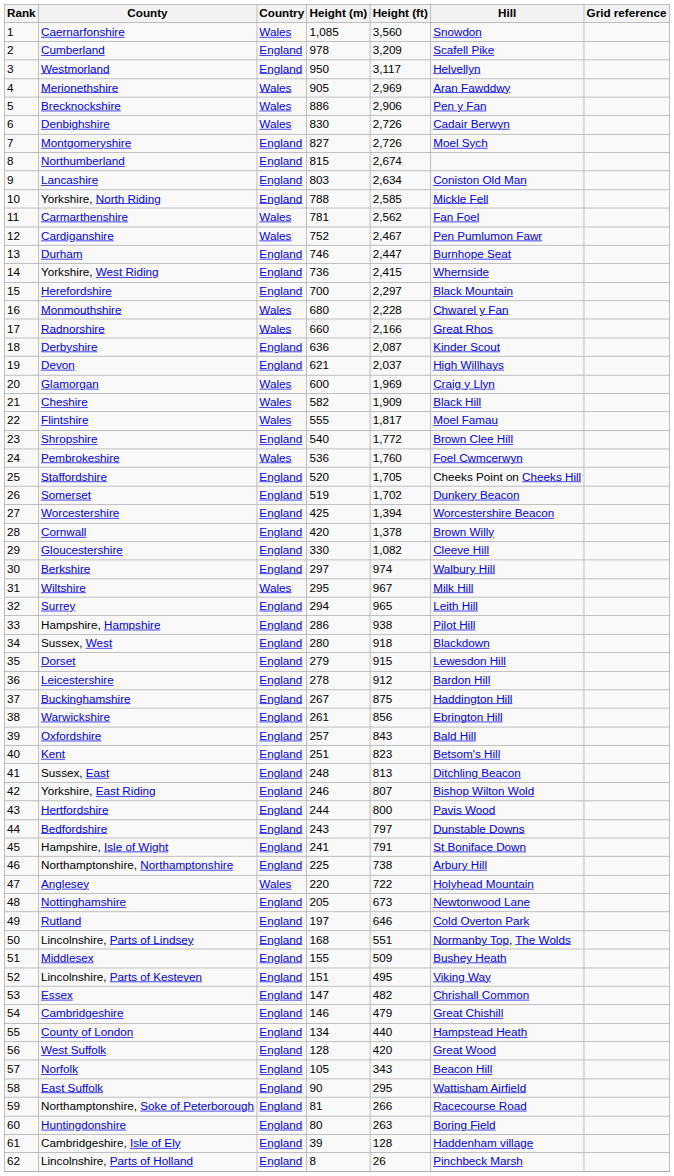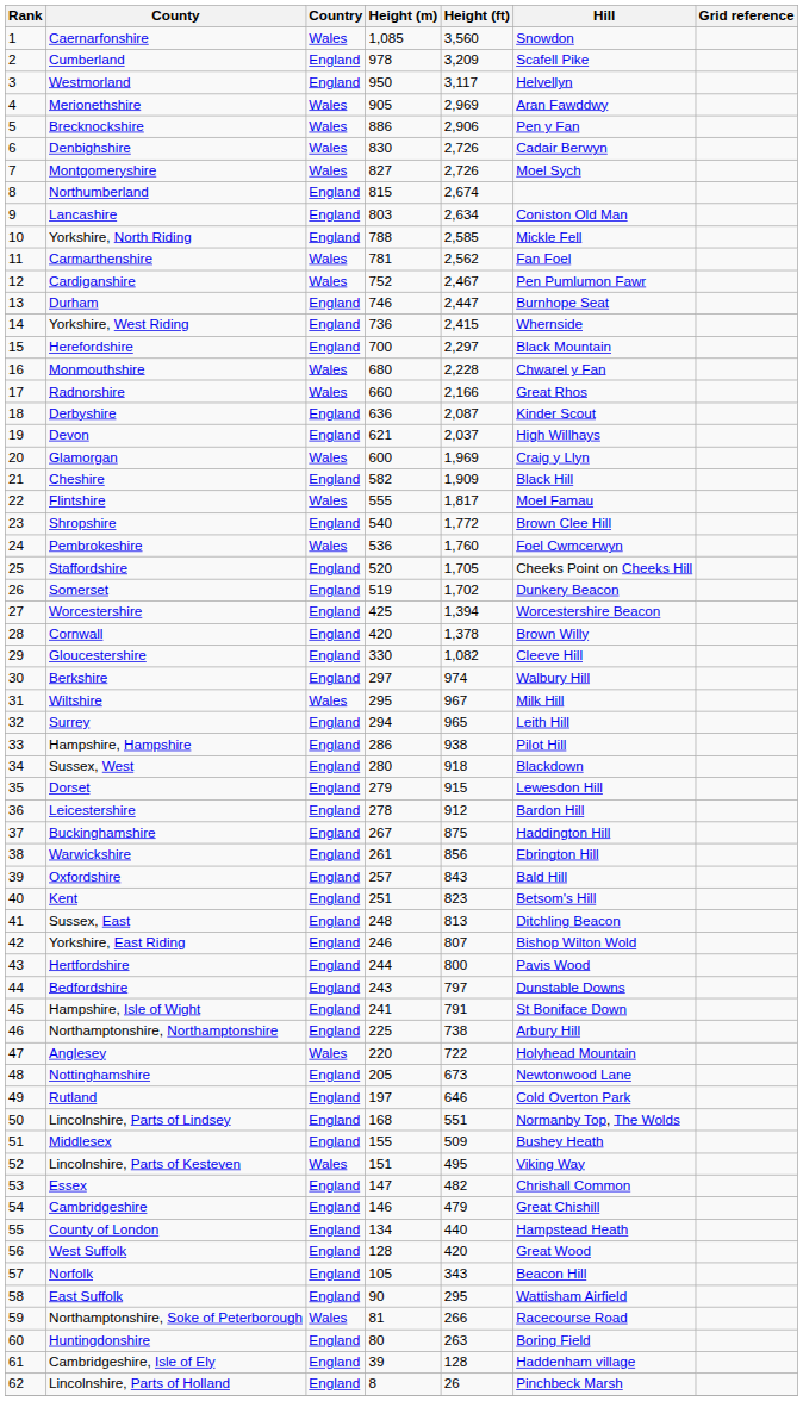 <table class="wikitable sortable">
 <tr>
 <th>Rank</th>
 <th>County</th>
 <th>Country</th>
 <th>Height (m)</th>
 <th>Height (ft)</th>
 <th>Hill</th>
 <th>Grid reference</th>
 </tr>
 <tr>
 <td>1</td>
 <td><a href='#'>Caernarfonshire</a></td>
 <td><a href='#'>Wales</a></td>
 <td>1,085</td>
 <td>3,560</td>
 <td><a href='#'>Snowdon</a></td>
 <td></td>
 </tr>
 <tr>
 <td>2</td>
 <td><a href='#'>Cumberland</a></td>
 <td><a href='#'>England</a></td>
 <td>978</td>
 <td>3,209</td>
 <td><a href='#'>Scafell Pike</a></td>
 <td></td>
 </tr>
 <tr>
 <td>3</td>
 <td><a href='#'>Westmorland</a></td>
 <td><a href='#'>England</a></td>
 <td>950</td>
 <td>3,117</td>
 <td><a href='#'>Helvellyn</a></td>
 <td></td>
 </tr>
 <tr>
 <td>4</td>
 <td><a href='#'>Merionethshire</a></td>
 <td><a href='#'>Wales</a></td>
 <td>905</td>
 <td>2,969</td>
 <td><a href='#'>Aran Fawddwy</a></td>
 <td></td>
 </tr>
 <tr>
 <td>5</td>
 <td><a href='#'>Brecknockshire</a></td>
 <td><a href='#'>Wales</a></td>
 <td>886</td>
 <td>2,906</td>
 <td><a href='#'>Pen y Fan</a></td>
 <td></td>
 </tr>
 <tr>
 <td>6</td>
 <td><a href='#'>Denbighshire</a></td>
 <td><a href='#'>Wales</a></td>
 <td>830</td>
 <td>2,726</td>
 <td><a href='#'>Cadair Berwyn</a></td>
 <td></td>
 </tr>
 <tr>
 <td>7</td>
 <td><a href='#'>Montgomeryshire</a></td>
-<td><a href='#'>England</a></td>
+<td><a href='#'>Wales</a></td>
 <td>827</td>
 <td>2,726</td>
 <td><a href='#'>Moel Sych</a></td>
 <td></td>
 </tr>
 <tr>
 <td>8</td>
 <td><a href='#'>Northumberland</a></td>
 <td><a href='#'>England</a></td>
 <td>815</td>
 <td>2,674</td>
 <td></td>
 <td></td>
 </tr>
 <tr>
 <td>9</td>
 <td><a href='#'>Lancashire</a></td>
 <td><a href='#'>England</a></td>
 <td>803</td>
 <td>2,634</td>
 <td><a href='#'>Coniston Old Man</a></td>
 <td></td>
 </tr>
 <tr>
 <td>10</td>
 <td>Yorkshire, <a href='#'>North Riding</a></td>
 <td><a href='#'>England</a></td>
 <td>788</td>
 <td>2,585</td>
 <td><a href='#'>Mickle Fell</a></td>
 <td></td>
 </tr>
 <tr>
 <td>11</td>
 <td><a href='#'>Carmarthenshire</a></td>
 <td><a href='#'>Wales</a></td>
 <td>781</td>
 <td>2,562</td>
 <td><a href='#'>Fan Foel</a></td>
 <td></td>
 </tr>
 <tr>
 <td>12</td>
 <td><a href='#'>Cardiganshire</a></td>
 <td><a href='#'>Wales</a></td>
 <td>752</td>
 <td>2,467</td>
 <td><a href='#'>Pen Pumlumon Fawr</a></td>
 <td></td>
 </tr>
 <tr>
 <td>13</td>
 <td><a href='#'>Durham</a></td>
 <td><a href='#'>England</a></td>
 <td>746</td>
 <td>2,447</td>
 <td><a href='#'>Burnhope Seat</a></td>
 <td></td>
 </tr>
 <tr>
 <td>14</td>
 <td>Yorkshire, <a href='#'>West Riding</a></td>
 <td><a href='#'>England</a></td>
 <td>736</td>
 <td>2,415</td>
 <td><a href='#'>Whernside</a></td>
 <td></td>
 </tr>
 <tr>
 <td>15</td>
 <td><a href='#'>Herefordshire</a></td>
 <td><a href='#'>England</a></td>
 <td>700</td>
 <td>2,297</td>
 <td><a href='#'>Black Mountain</a></td>
 <td></td>
 </tr>
 <tr>
 <td>16</td>
 <td><a href='#'>Monmouthshire</a></td>
 <td><a href='#'>Wales</a></td>
 <td>680</td>
 <td>2,228</td>
 <td><a href='#'>Chwarel y Fan</a></td>
 <td></td>
 </tr>
 <tr>
 <td>17</td>
 <td><a href='#'>Radnorshire</a></td>
 <td><a href='#'>Wales</a></td>
 <td>660</td>
 <td>2,166</td>
 <td><a href='#'>Great Rhos</a></td>
 <td></td>
 </tr>
 <tr>
 <td>18</td>
 <td><a href='#'>Derbyshire</a></td>
 <td><a href='#'>England</a></td>
 <td>636</td>
 <td>2,087</td>
 <td><a href='#'>Kinder Scout</a></td>
 <td></td>
 </tr>
 <tr>
 <td>19</td>
 <td><a href='#'>Devon</a></td>
 <td><a href='#'>England</a></td>
 <td>621</td>
 <td>2,037</td>
 <td><a href='#'>High Willhays</a></td>
 <td></td>
 </tr>
 <tr>
 <td>20</td>
 <td><a href='#'>Glamorgan</a></td>
 <td><a href='#'>Wales</a></td>
 <td>600</td>
 <td>1,969</td>
 <td><a href='#'>Craig y Llyn</a></td>
 <td></td>
 </tr>
 <tr>
 <td>21</td>
 <td><a href='#'>Cheshire</a></td>
-<td><a href='#'>Wales</a></td>
+<td><a href='#'>England</a></td>
 <td>582</td>
 <td>1,909</td>
 <td><a href='#'>Black Hill</a></td>
 <td></td>
 </tr>
 <tr>
 <td>22</td>
 <td><a href='#'>Flintshire</a></td>
 <td><a href='#'>Wales</a></td>
 <td>555</td>
 <td>1,817</td>
 <td><a href='#'>Moel Famau</a></td>
 <td></td>
 </tr>
 <tr>
 <td>23</td>
 <td><a href='#'>Shropshire</a></td>
 <td><a href='#'>England</a></td>
 <td>540</td>
 <td>1,772</td>
 <td><a href='#'>Brown Clee Hill</a></td>
 <td></td>
 </tr>
 <tr>
 <td>24</td>
 <td><a href='#'>Pembrokeshire</a></td>
 <td><a href='#'>Wales</a></td>
 <td>536</td>
 <td>1,760</td>
 <td><a href='#'>Foel Cwmcerwyn</a></td>
 <td></td>
 </tr>
 <tr>
 <td>25</td>
 <td><a href='#'>Staffordshire</a></td>
 <td><a href='#'>England</a></td>
 <td>520</td>
 <td>1,705</td>
 <td>Cheeks Point on <a href='#'>Cheeks Hill</a></td>
 <td></td>
 </tr>
 <tr>
 <td>26</td>
 <td><a href='#'>Somerset</a></td>
 <td><a href='#'>England</a></td>
 <td>519</td>
 <td>1,702</td>
 <td><a href='#'>Dunkery Beacon</a></td>
 <td></td>
 </tr>
 <tr>
 <td>27</td>
 <td><a href='#'>Worcestershire</a></td>
 <td><a href='#'>England</a></td>
 <td>425</td>
 <td>1,394</td>
 <td><a href='#'>Worcestershire Beacon</a></td>
 <td></td>
 </tr>
 <tr>
 <td>28</td>
 <td><a href='#'>Cornwall</a></td>
 <td><a href='#'>England</a></td>
 <td>420</td>
 <td>1,378</td>
 <td><a href='#'>Brown Willy</a></td>
 <td></td>
 </tr>
 <tr>
 <td>29</td>
 <td><a href='#'>Gloucestershire</a></td>
 <td><a href='#'>England</a></td>
 <td>330</td>
 <td>1,082</td>
 <td><a href='#'>Cleeve Hill</a></td>
 <td></td>
 </tr>
 <tr>
 <td>30</td>
 <td><a href='#'>Berkshire</a></td>
 <td><a href='#'>England</a></td>
 <td>297</td>
 <td>974</td>
 <td><a href='#'>Walbury Hill</a></td>
 <td></td>
 </tr>
 <tr>
 <td>31</td>
 <td><a href='#'>Wiltshire</a></td>
 <td><a href='#'>Wales</a></td>
 <td>295</td>
 <td>967</td>
 <td><a href='#'>Milk Hill</a></td>
 <td></td>
 </tr>
 <tr>
 <td>32</td>
 <td><a href='#'>Surrey</a></td>
 <td><a href='#'>England</a></td>
 <td>294</td>
 <td>965</td>
 <td><a href='#'>Leith Hill</a></td>
 <td></td>
 </tr>
 <tr>
 <td>33</td>
 <td>Hampshire, <a href='#'>Hampshire</a></td>
 <td><a href='#'>England</a></td>
 <td>286</td>
 <td>938</td>
 <td><a href='#'>Pilot Hill</a></td>
 <td></td>
 </tr>
 <tr>
 <td>34</td>
 <td>Sussex, <a href='#'>West</a></td>
 <td><a href='#'>England</a></td>
 <td>280</td>
 <td>918</td>
 <td><a href='#'>Blackdown</a></td>
 <td></td>
 </tr>
 <tr>
 <td>35</td>
 <td><a href='#'>Dorset</a></td>
 <td><a href='#'>England</a></td>
 <td>279</td>
 <td>915</td>
 <td><a href='#'>Lewesdon Hill</a></td>
 <td></td>
 </tr>
 <tr>
 <td>36</td>
 <td><a href='#'>Leicestershire</a></td>
 <td><a href='#'>England</a></td>
 <td>278</td>
 <td>912</td>
 <td><a href='#'>Bardon Hill</a></td>
 <td></td>
 </tr>
 <tr>
 <td>37</td>
 <td><a href='#'>Buckinghamshire</a></td>
 <td><a href='#'>England</a></td>
 <td>267</td>
 <td>875</td>
 <td><a href='#'>Haddington Hill</a></td>
 <td></td>
 </tr>
 <tr>
 <td>38</td>
 <td><a href='#'>Warwickshire</a></td>
 <td><a href='#'>England</a></td>
 <td>261</td>
 <td>856</td>
 <td><a href='#'>Ebrington Hill</a></td>
 <td></td>
 </tr>
 <tr>
 <td>39</td>
 <td><a href='#'>Oxfordshire</a></td>
 <td><a href='#'>England</a></td>
 <td>257</td>
 <td>843</td>
 <td><a href='#'>Bald Hill</a></td>
 <td></td>
 </tr>
 <tr>
 <td>40</td>
 <td><a href='#'>Kent</a></td>
 <td><a href='#'>England</a></td>
 <td>251</td>
 <td>823</td>
 <td><a href='#'>Betsom's Hill</a></td>
 <td></td>
 </tr>
 <tr>
 <td>41</td>
 <td>Sussex, <a href='#'>East</a></td>
 <td><a href='#'>England</a></td>
 <td>248</td>
 <td>813</td>
 <td><a href='#'>Ditchling Beacon</a></td>
 <td></td>
 </tr>
 <tr>
 <td>42</td>
 <td>Yorkshire, <a href='#'>East Riding</a></td>
 <td><a href='#'>England</a></td>
 <td>246</td>
 <td>807</td>
 <td><a href='#'>Bishop Wilton Wold</a></td>
 <td></td>
 </tr>
 <tr>
 <td>43</td>
 <td><a href='#'>Hertfordshire</a></td>
 <td><a href='#'>England</a></td>
 <td>244</td>
 <td>800</td>
 <td><a href='#'>Pavis Wood</a></td>
 <td></td>
 </tr>
 <tr>
 <td>44</td>
 <td><a href='#'>Bedfordshire</a></td>
 <td><a href='#'>England</a></td>
 <td>243</td>
 <td>797</td>
 <td><a href='#'>Dunstable Downs</a></td>
 <td></td>
 </tr>
 <tr>
 <td>45</td>
 <td>Hampshire, <a href='#'>Isle of Wight</a></td>
 <td><a href='#'>England</a></td>
 <td>241</td>
 <td>791</td>
 <td><a href='#'>St Boniface Down</a></td>
 <td></td>
 </tr>
 <tr>
 <td>46</td>
 <td>Northamptonshire, <a href='#'>Northamptonshire</a></td>
 <td><a href='#'>England</a></td>
 <td>225</td>
 <td>738</td>
 <td><a href='#'>Arbury Hill</a></td>
 <td></td>
 </tr>
 <tr>
 <td>47</td>
 <td><a href='#'>Anglesey</a></td>
 <td><a href='#'>Wales</a></td>
 <td>220</td>
 <td>722</td>
 <td><a href='#'>Holyhead Mountain</a></td>
 <td></td>
 </tr>
 <tr>
 <td>48</td>
 <td><a href='#'>Nottinghamshire</a></td>
 <td><a href='#'>England</a></td>
 <td>205</td>
 <td>673</td>
 <td><a href='#'>Newtonwood Lane</a></td>
 <td></td>
 </tr>
 <tr>
 <td>49</td>
 <td><a href='#'>Rutland</a></td>
 <td><a href='#'>England</a></td>
 <td>197</td>
 <td>646</td>
 <td><a href='#'>Cold Overton Park</a></td>
 <td></td>
 </tr>
 <tr>
 <td>50</td>
 <td>Lincolnshire, <a href='#'>Parts of Lindsey</a></td>
 <td><a href='#'>England</a></td>
 <td>168</td>
 <td>551</td>
 <td><a href='#'>Normanby Top</a>, <a href='#'>The Wolds</a></td>
 <td></td>
 </tr>
 <tr>
 <td>51</td>
 <td><a href='#'>Middlesex</a></td>
 <td><a href='#'>England</a></td>
 <td>155</td>
 <td>509</td>
 <td><a href='#'>Bushey Heath</a></td>
 <td></td>
 </tr>
 <tr>
 <td>52</td>
 <td>Lincolnshire, <a href='#'>Parts of Kesteven</a></td>
-<td><a href='#'>England</a></td>
+<td><a href='#'>Wales</a></td>
 <td>151</td>
 <td>495</td>
 <td><a href='#'>Viking Way</a></td>
 <td></td>
 </tr>
 <tr>
 <td>53</td>
 <td><a href='#'>Essex</a></td>
 <td><a href='#'>England</a></td>
 <td>147</td>
 <td>482</td>
 <td><a href='#'>Chrishall Common</a></td>
 <td></td>
 </tr>
 <tr>
 <td>54</td>
 <td><a href='#'>Cambridgeshire</a></td>
 <td><a href='#'>England</a></td>
 <td>146</td>
 <td>479</td>
 <td><a href='#'>Great Chishill</a></td>
 <td></td>
 </tr>
 <tr>
 <td>55</td>
 <td><a href='#'>County of London</a></td>
 <td><a href='#'>England</a></td>
 <td>134</td>
 <td>440</td>
 <td><a href='#'>Hampstead Heath</a></td>
 <td></td>
 </tr>
 <tr>
 <td>56</td>
 <td><a href='#'>West Suffolk</a></td>
 <td><a href='#'>England</a></td>
 <td>128</td>
 <td>420</td>
 <td><a href='#'>Great Wood</a></td>
 <td></td>
 </tr>
 <tr>
 <td>57</td>
 <td><a href='#'>Norfolk</a></td>
 <td><a href='#'>England</a></td>
 <td>105</td>
 <td>343</td>
 <td><a href='#'>Beacon Hill</a></td>
 <td></td>
 </tr>
 <tr>
 <td>58</td>
 <td><a href='#'>East Suffolk</a></td>
 <td><a href='#'>England</a></td>
 <td>90</td>
 <td>295</td>
 <td><a href='#'>Wattisham Airfield</a></td>
 <td></td>
 </tr>
 <tr>
 <td>59</td>
 <td>Northamptonshire, <a href='#'>Soke of Peterborough</a></td>
-<td><a href='#'>England</a></td>
+<td><a href='#'>Wales</a></td>
 <td>81</td>
 <td>266</td>
 <td><a href='#'>Racecourse Road</a></td>
 <td></td>
 </tr>
 <tr>
 <td>60</td>
 <td><a href='#'>Huntingdonshire</a></td>
 <td><a href='#'>England</a></td>
 <td>80</td>
 <td>263</td>
 <td><a href='#'>Boring Field</a></td>
 <td></td>
 </tr>
 <tr>
 <td>61</td>
 <td>Cambridgeshire, <a href='#'>Isle of Ely</a></td>
 <td><a href='#'>England</a></td>
 <td>39</td>
 <td>128</td>
 <td><a href='#'>Haddenham village</a></td>
 <td></td>
 </tr>
 <tr>
 <td>62</td>
 <td>Lincolnshire, <a href='#'>Parts of Holland</a></td>
 <td><a href='#'>England</a></td>
 <td>8</td>
 <td>26</td>
 <td><a href='#'>Pinchbeck Marsh</a></td>
 <td></td>
 </tr>
 <tr>
 </tr>
 </table>
